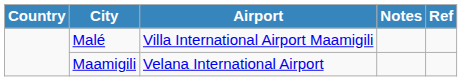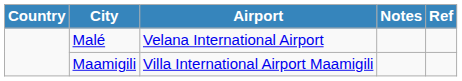 <table class="wikitable sortable">
 <tr>
 <th style="background:#3685BC; color:white;">Country</th>
 <th style="background:#3685BC; color:white;">City</th>
 <th style="background:#3685BC; color:white;">Airport</th>
 <th style="background:#3685BC; color:white;">Notes</th>
 <th style="background:#3685BC; color:white;" class="unsortable">Ref</th>
 </tr>
 <tr>
 <td rowspan="2"></td>
 <td><a href='#'>Malé</a></td>
-<td><a href='#'>Villa International Airport Maamigili</a></td>
+<td><a href='#'>Velana International Airport</a></td>
 <td></td>
 <td style="text-align:center"></td>
 </tr>
 <tr>
 <td><a href='#'>Maamigili</a></td>
-<td><a href='#'>Velana International Airport</a></td>
+<td><a href='#'>Villa International Airport Maamigili</a></td>
 <td></td>
 <td style="text-align:center"></td>
 </tr>
 </table>
